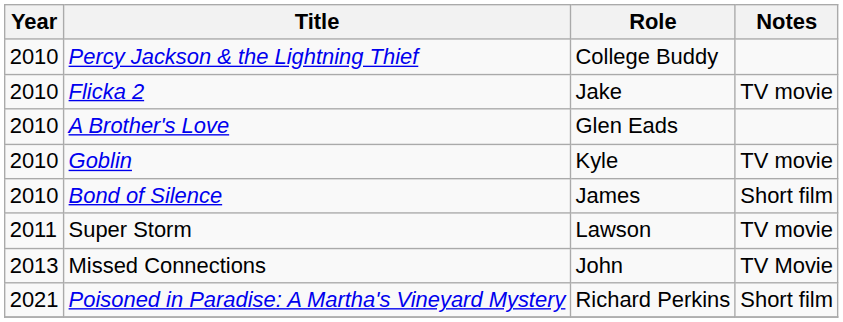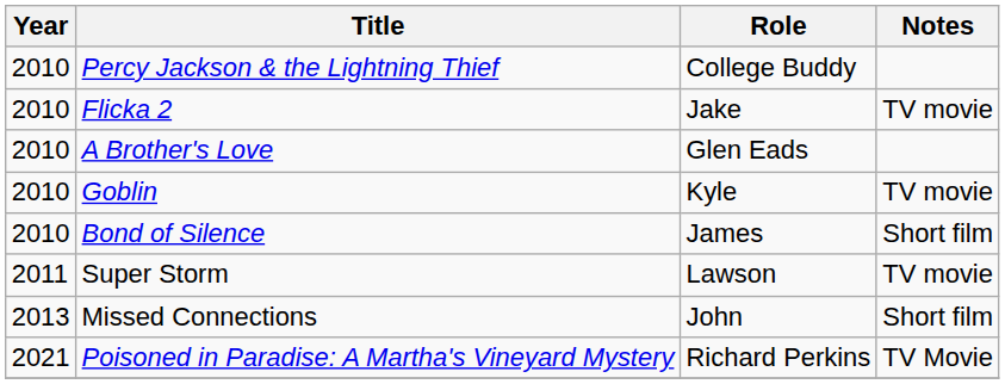 <table class="wikitable sortable">
 <tr>
 <th>Year</th>
 <th>Title</th>
 <th>Role</th>
 <th class="unsortable">Notes</th>
 </tr>
 <tr>
 <td>2010</td>
 <td><em><a href='#'>Percy Jackson & the Lightning Thief</a></em></td>
 <td>College Buddy</td>
 <td></td>
 </tr>
 <tr>
 <td>2010</td>
 <td><em><a href='#'>Flicka 2</a></em></td>
 <td>Jake</td>
 <td>TV movie</td>
 </tr>
 <tr>
 <td>2010</td>
 <td><em><a href='#'>A Brother's Love</a></em></td>
 <td>Glen Eads</td>
 <td></td>
 </tr>
 <tr>
 <td>2010</td>
 <td><em><a href='#'>Goblin</a></em></td>
 <td>Kyle</td>
 <td>TV movie</td>
 </tr>
 <tr>
 <td>2010</td>
 <td><em><a href='#'>Bond of Silence</a></em></td>
 <td>James</td>
 <td>Short film</td>
 </tr>
 <tr>
 <td>2011</td>
 <td>Super Storm</td>
 <td>Lawson</td>
 <td>TV movie</td>
 </tr>
 <tr>
 <td>2013</td>
 <td>Missed Connections</td>
 <td>John</td>
-<td>TV Movie</td>
+<td>Short film</td>
 </tr>
 <tr>
 <td>2021</td>
 <td><em><a href='#'>Poisoned in Paradise: A Martha's Vineyard Mystery</a></em></td>
 <td>Richard Perkins</td>
-<td>Short film</td>
+<td>TV Movie</td>
 </tr>
 <tr>
 </tr>
 </table>
